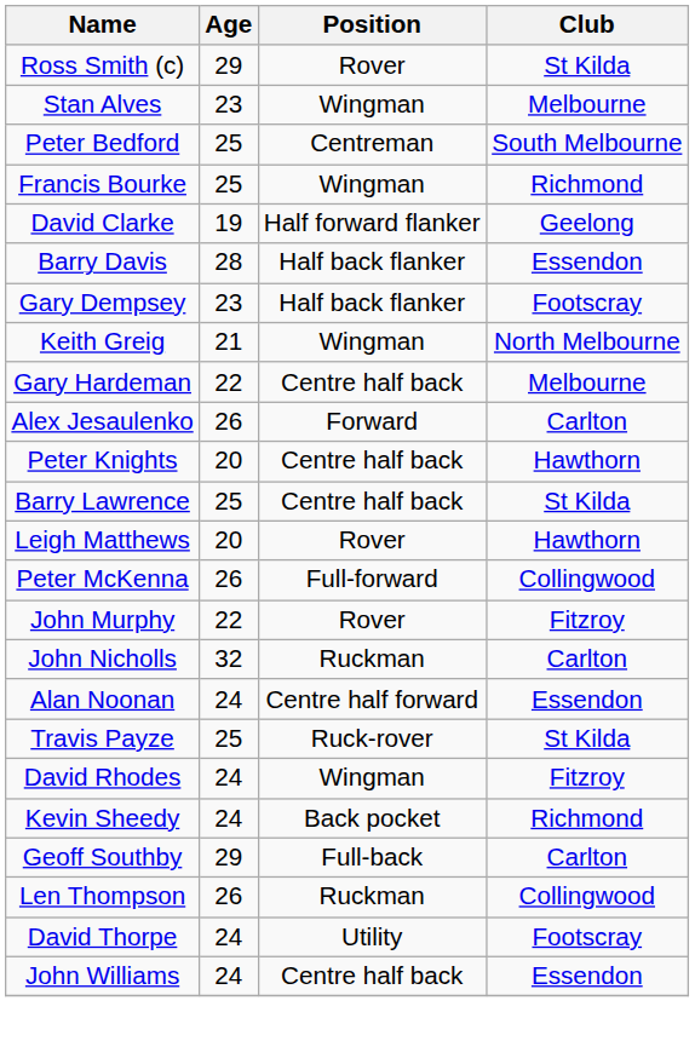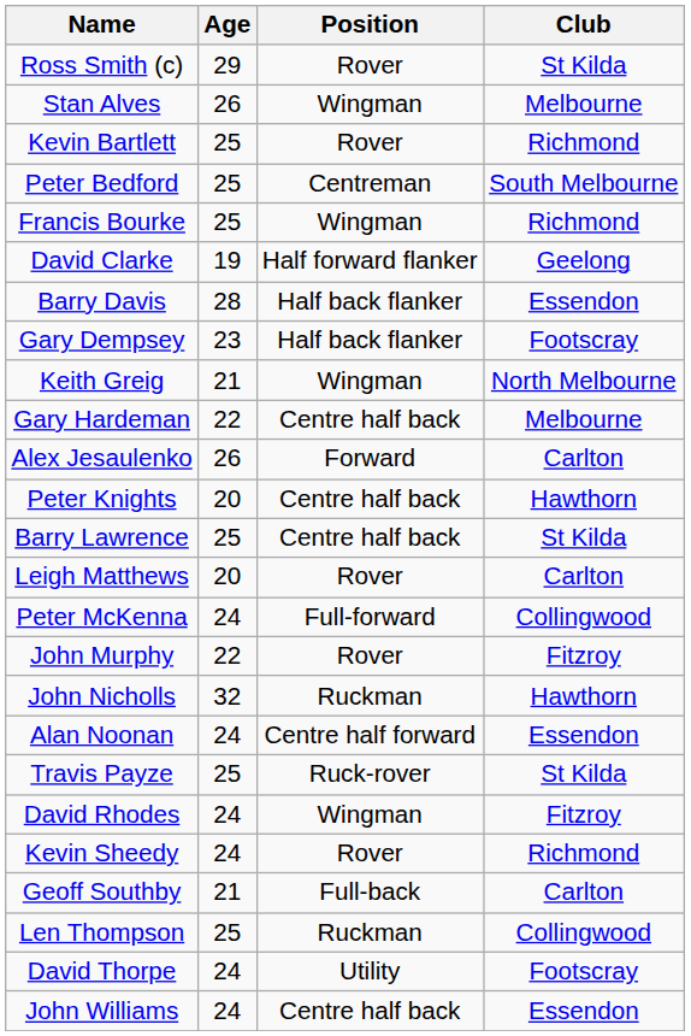 <table class="wikitable sortable" style="text-align:center">
 <tr>
 <th>Name</th>
 <th>Age</th>
 <th>Position</th>
 <th>Club</th>
 </tr>
 <tr>
 <td><a href='#'>Ross Smith</a> (c)</td>
 <td>29</td>
 <td>Rover</td>
 <td><a href='#'>St Kilda</a></td>
 </tr>
 <tr>
 <td><a href='#'>Stan Alves</a></td>
-<td>23</td>
+<td>26</td>
 <td>Wingman</td>
 <td><a href='#'>Melbourne</a></td>
+</tr>
+<tr>
+<td><a href='#'>Kevin Bartlett</a></td>
+<td>25</td>
+<td>Rover</td>
+<td><a href='#'>Richmond</a></td>
 </tr>
 <tr>
 <td><a href='#'>Peter Bedford</a></td>
 <td>25</td>
 <td>Centreman</td>
 <td><a href='#'>South Melbourne</a></td>
 </tr>
 <tr>
 <td><a href='#'>Francis Bourke</a></td>
 <td>25</td>
 <td>Wingman</td>
 <td><a href='#'>Richmond</a></td>
 </tr>
 <tr>
 <td><a href='#'>David Clarke</a></td>
 <td>19</td>
 <td>Half forward flanker</td>
 <td><a href='#'>Geelong</a></td>
 </tr>
 <tr>
 <td><a href='#'>Barry Davis</a></td>
 <td>28</td>
 <td>Half back flanker</td>
 <td><a href='#'>Essendon</a></td>
 </tr>
 <tr>
 <td><a href='#'>Gary Dempsey</a></td>
 <td>23</td>
 <td>Half back flanker</td>
 <td><a href='#'>Footscray</a></td>
 </tr>
 <tr>
 <td><a href='#'>Keith Greig</a></td>
 <td>21</td>
 <td>Wingman</td>
 <td><a href='#'>North Melbourne</a></td>
 </tr>
 <tr>
 <td><a href='#'>Gary Hardeman</a></td>
 <td>22</td>
 <td>Centre half back</td>
 <td><a href='#'>Melbourne</a></td>
 </tr>
 <tr>
 <td><a href='#'>Alex Jesaulenko</a></td>
 <td>26</td>
 <td>Forward</td>
 <td><a href='#'>Carlton</a></td>
 </tr>
 <tr>
 <td><a href='#'>Peter Knights</a></td>
 <td>20</td>
 <td>Centre half back</td>
 <td><a href='#'>Hawthorn</a></td>
 </tr>
 <tr>
 <td><a href='#'>Barry Lawrence</a></td>
 <td>25</td>
 <td>Centre half back</td>
 <td><a href='#'>St Kilda</a></td>
 </tr>
 <tr>
 <td><a href='#'>Leigh Matthews</a></td>
 <td>20</td>
 <td>Rover</td>
-<td><a href='#'>Hawthorn</a></td>
+<td><a href='#'>Carlton</a></td>
 </tr>
 <tr>
 <td><a href='#'>Peter McKenna</a></td>
-<td>26</td>
+<td>24</td>
 <td>Full-forward</td>
 <td><a href='#'>Collingwood</a></td>
 </tr>
 <tr>
 <td><a href='#'>John Murphy</a></td>
 <td>22</td>
 <td>Rover</td>
 <td><a href='#'>Fitzroy</a></td>
 </tr>
 <tr>
 <td><a href='#'>John Nicholls</a></td>
 <td>32</td>
 <td>Ruckman</td>
-<td><a href='#'>Carlton</a></td>
+<td><a href='#'>Hawthorn</a></td>
 </tr>
 <tr>
 <td><a href='#'>Alan Noonan</a></td>
 <td>24</td>
 <td>Centre half forward</td>
 <td><a href='#'>Essendon</a></td>
 </tr>
 <tr>
 <td><a href='#'>Travis Payze</a></td>
 <td>25</td>
 <td>Ruck-rover</td>
 <td><a href='#'>St Kilda</a></td>
 </tr>
 <tr>
 <td><a href='#'>David Rhodes</a></td>
 <td>24</td>
 <td>Wingman</td>
 <td><a href='#'>Fitzroy</a></td>
 </tr>
 <tr>
 <td><a href='#'>Kevin Sheedy</a></td>
 <td>24</td>
-<td>Back pocket</td>
+<td>Rover</td>
 <td><a href='#'>Richmond</a></td>
 </tr>
 <tr>
 <td><a href='#'>Geoff Southby</a></td>
-<td>29</td>
+<td>21</td>
 <td>Full-back</td>
 <td><a href='#'>Carlton</a></td>
 </tr>
 <tr>
 <td><a href='#'>Len Thompson</a></td>
-<td>26</td>
+<td>25</td>
 <td>Ruckman</td>
 <td><a href='#'>Collingwood</a></td>
 </tr>
 <tr>
 <td><a href='#'>David Thorpe</a></td>
 <td>24</td>
 <td>Utility</td>
 <td><a href='#'>Footscray</a></td>
 </tr>
 <tr>
 <td><a href='#'>John Williams</a></td>
 <td>24</td>
 <td>Centre half back</td>
 <td><a href='#'>Essendon</a></td>
 </tr>
 <tr>
 </tr>
 </table>
